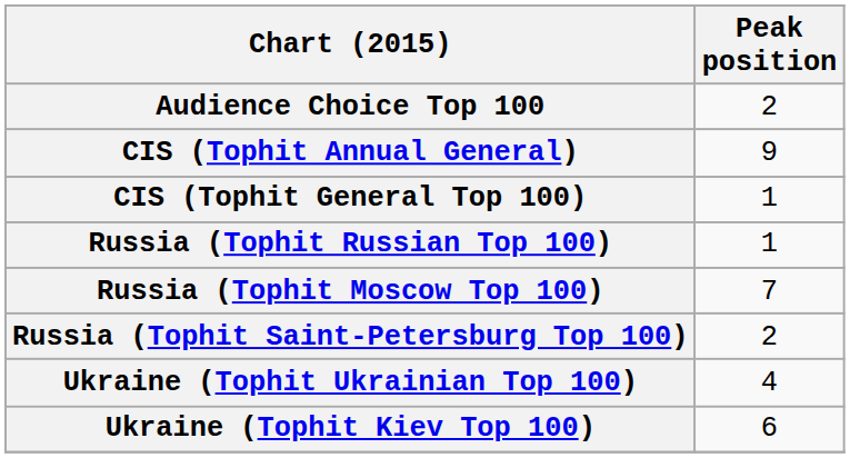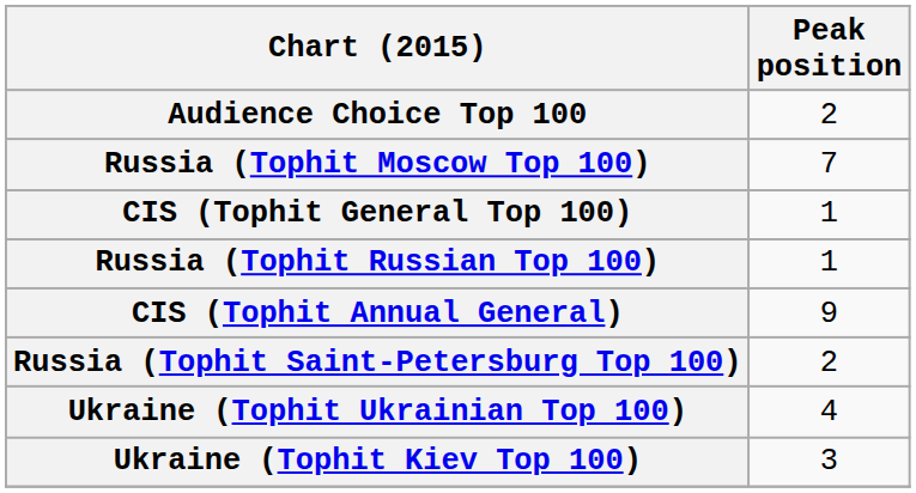 <table class="wikitable sortable plainrowheaders" style="text-align:center;">
 <tr>
 <th>Chart (2015)</th>
 <th>Peak<br>position</th>
 </tr>
 <tr>
 <th scope="row">Audience Choice Top 100</th>
 <td>2</td>
 </tr>
 <tr>
-<th scope="row">CIS (<a href='#'>Tophit Annual General</a>)</th>
-<td>9</td>
+<th scope="row">Russia (<a href='#'>Tophit Moscow Top 100</a>)</th>
+<td>7</td>
 </tr>
 <tr>
 <th scope="row">CIS (Tophit General Top 100)</th>
 <td>1</td>
 </tr>
 <tr>
 <th scope="row">Russia (<a href='#'>Tophit Russian Top 100</a>)</th>
 <td>1</td>
 </tr>
 <tr>
-<th scope="row">Russia (<a href='#'>Tophit Moscow Top 100</a>)</th>
-<td>7</td>
+<th scope="row">CIS (<a href='#'>Tophit Annual General</a>)</th>
+<td>9</td>
 </tr>
 <tr>
 <th scope="row">Russia (<a href='#'>Tophit Saint-Petersburg Top 100</a>)</th>
 <td>2</td>
 </tr>
 <tr>
 <th scope="row">Ukraine (<a href='#'>Tophit Ukrainian Top 100</a>)</th>
 <td>4</td>
 </tr>
 <tr>
 <th scope="row">Ukraine (<a href='#'>Tophit Kiev Top 100</a>)</th>
-<td>6</td>
+<td>3</td>
 </tr>
 <tr>
 </tr>
 </table>
